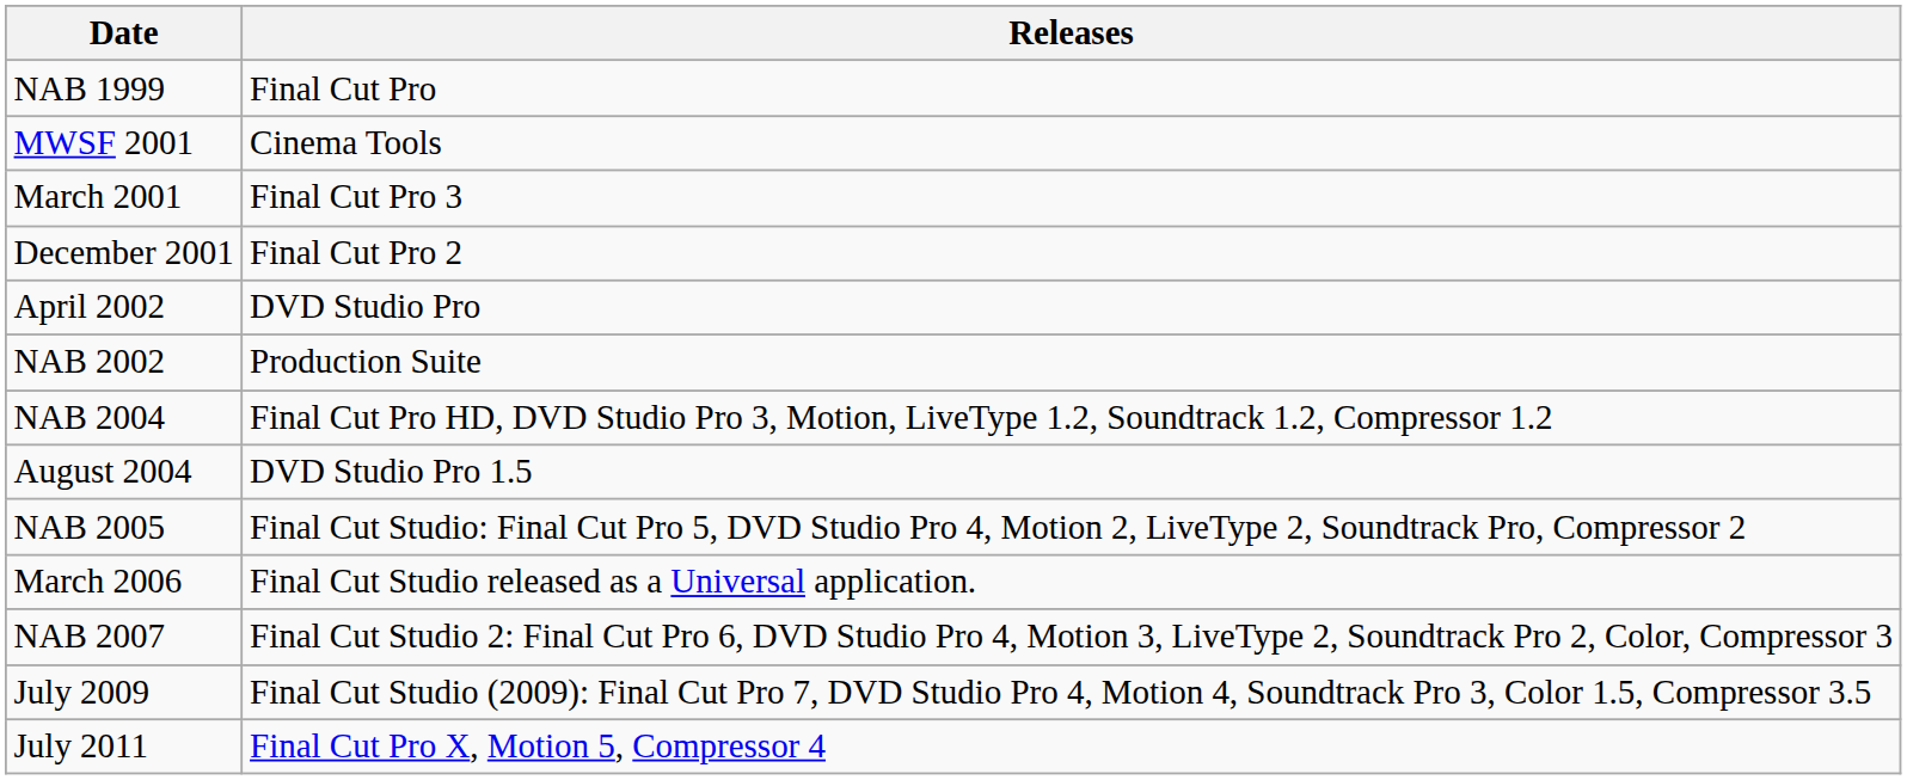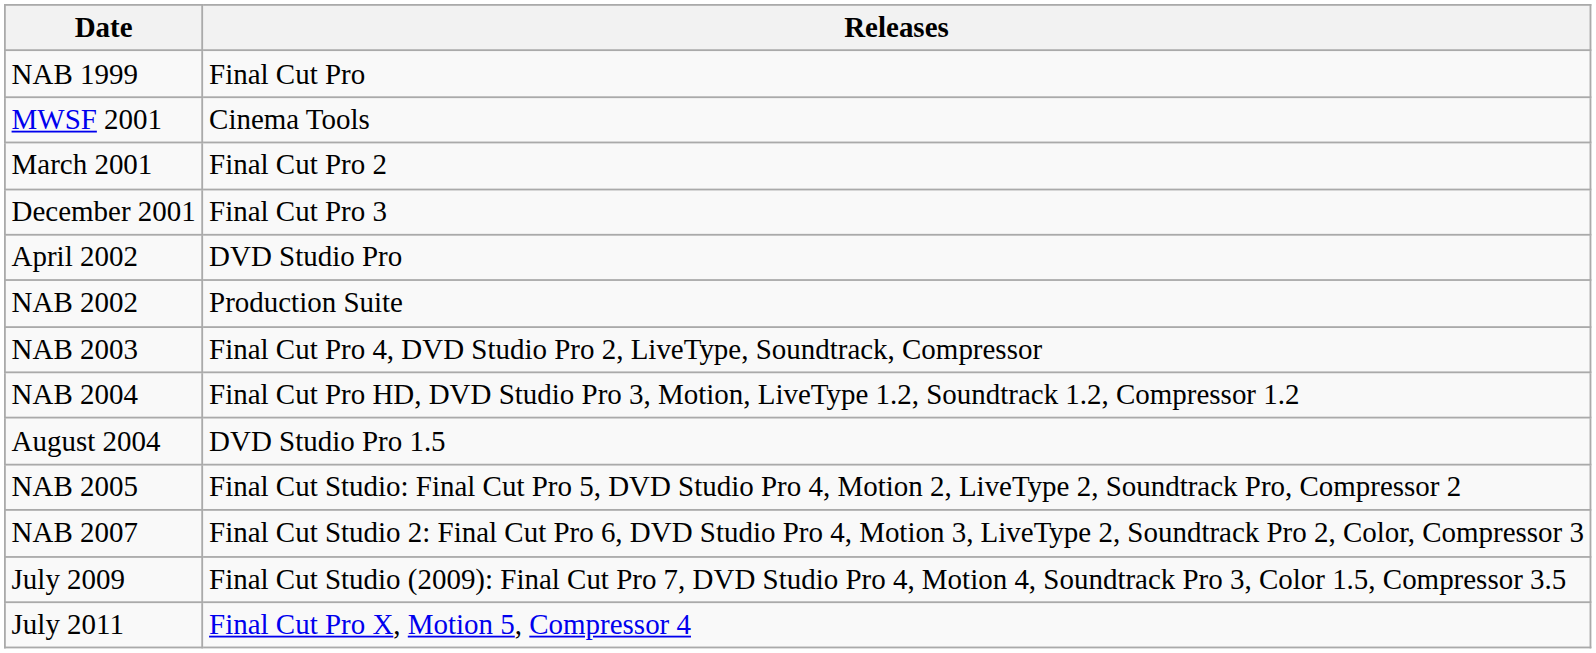 <table class="wikitable">
 <tr>
 <th>Date</th>
 <th>Releases</th>
 </tr>
 <tr>
 <td>NAB 1999</td>
 <td>Final Cut Pro</td>
 </tr>
 <tr>
 <td><a href='#'>MWSF</a> 2001</td>
 <td>Cinema Tools </td>
 </tr>
 <tr>
 <td>March 2001</td>
-<td>Final Cut Pro 3 </td>
+<td>Final Cut Pro 2 </td>
 </tr>
 <tr>
 <td>December 2001</td>
-<td>Final Cut Pro 2 </td>
+<td>Final Cut Pro 3 </td>
 </tr>
 <tr>
 <td>April 2002</td>
 <td>DVD Studio Pro</td>
 </tr>
 <tr>
 <td>NAB 2002</td>
 <td>Production Suite </td>
+</tr>
+<tr>
+<td>NAB 2003</td>
+<td>Final Cut Pro 4, DVD Studio Pro 2, LiveType, Soundtrack, Compressor</td>
 </tr>
 <tr>
 <td>NAB 2004</td>
 <td>Final Cut Pro HD, DVD Studio Pro 3, Motion, LiveType 1.2, Soundtrack 1.2, Compressor 1.2</td>
 </tr>
 <tr>
 <td>August 2004</td>
 <td>DVD Studio Pro 1.5 </td>
 </tr>
 <tr>
 <td>NAB 2005</td>
 <td>Final Cut Studio: Final Cut Pro 5, DVD Studio Pro 4, Motion 2, LiveType 2, Soundtrack Pro, Compressor 2</td>
 </tr>
 <tr>
-<td>March 2006</td>
-<td>Final Cut Studio released as a <a href='#'>Universal</a> application.</td>
-</tr>
-<tr>
 <td>NAB 2007</td>
 <td>Final Cut Studio 2: Final Cut Pro 6, DVD Studio Pro 4, Motion 3, LiveType 2, Soundtrack Pro 2, Color, Compressor 3</td>
 </tr>
 <tr>
 <td>July 2009</td>
 <td>Final Cut Studio (2009): Final Cut Pro 7, DVD Studio Pro 4, Motion 4, Soundtrack Pro 3, Color 1.5, Compressor 3.5</td>
 </tr>
 <tr>
 <td>July 2011</td>
 <td><a href='#'>Final Cut Pro X</a>, <a href='#'>Motion 5</a>, <a href='#'>Compressor 4</a></td>
 </tr>
 </table>
